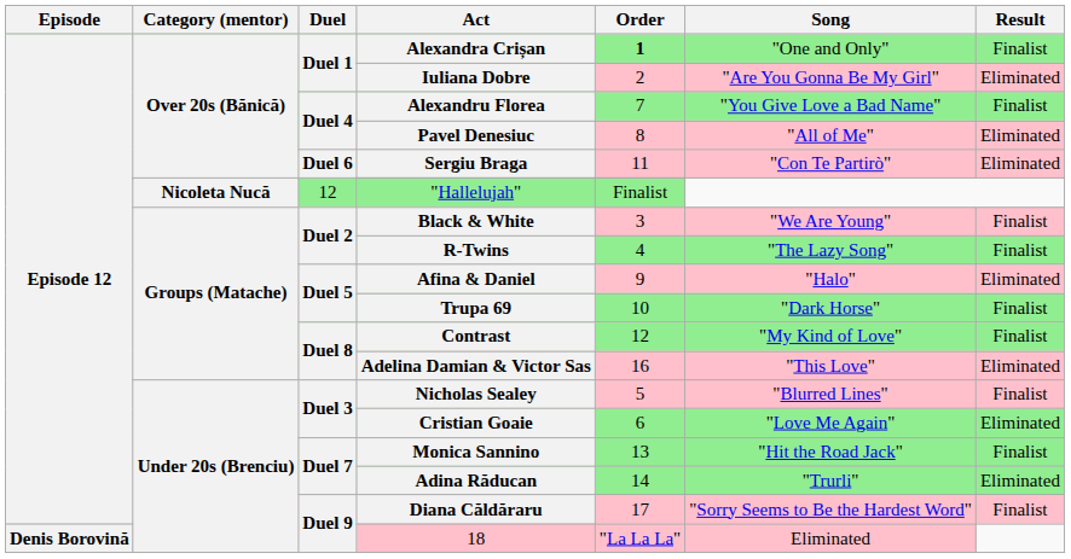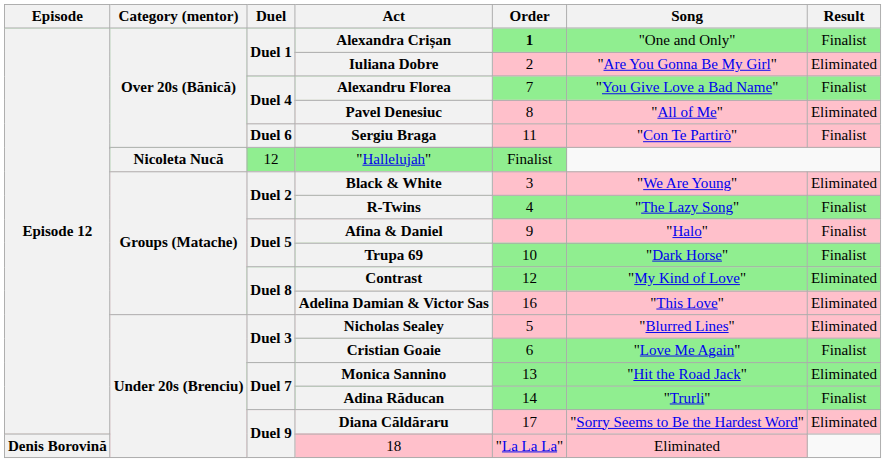 <table class="wikitable plainrowheaders" style="text-align: center;">
 <tr>
 <th scope="col">Episode</th>
 <th>Category (mentor)</th>
 <th>Duel</th>
 <th>Act</th>
 <th>Order</th>
 <th>Song</th>
 <th>Result</th>
 </tr>
 <tr bgcolor=lightgreen>
 <th rowspan=18>Episode 12 <br></th>
 <th rowspan=6>Over 20s (Bănică)</th>
 <th rowspan=2>Duel 1</th>
 <th scope="row">Alexandra Crișan</th>
 <td><strong>1</strong></td>
 <td>"One and Only"</td>
 <td>Finalist</td>
 </tr>
 <tr bgcolor=pink>
 <th scope="row">Iuliana Dobre</th>
 <td>2</td>
 <td>"<a href='#'>Are You Gonna Be My Girl</a>"</td>
 <td>Eliminated</td>
 </tr>
 <tr bgcolor=lightgreen>
 <th rowspan=2>Duel 4</th>
 <th scope="row">Alexandru Florea</th>
 <td>7</td>
 <td>"<a href='#'>You Give Love a Bad Name</a>"</td>
 <td>Finalist</td>
 </tr>
 <tr bgcolor=pink>
 <th scope="row">Pavel Denesiuc</th>
 <td>8</td>
 <td>"<a href='#'>All of Me</a>"</td>
 <td>Eliminated</td>
 </tr>
 <tr bgcolor=pink>
 <th rowspan=2>Duel 6</th>
 <th scope="row">Sergiu Braga</th>
 <td>11</td>
 <td>"<a href='#'>Con Te Partirò</a>"</td>
-<td>Eliminated</td>
+<td>Finalist</td>
 </tr>
 <tr>
 </tr>
 <tr bgcolor=lightgreen>
 <th scope="row">Nicoleta Nucă</th>
 <td>12</td>
 <td>"<a href='#'>Hallelujah</a>"</td>
 <td>Finalist</td>
 </tr>
 <tr bgcolor= pink>
 <th rowspan=6>Groups (Matache)</th>
 <th rowspan=2>Duel 2</th>
 <th scope="row">Black & White</th>
 <td>3</td>
 <td>"<a href='#'>We Are Young</a>"</td>
-<td>Finalist</td>
+<td>Eliminated</td>
 </tr>
 <tr bgcolor=lightgreen>
 <th scope="row">R-Twins</th>
 <td>4</td>
 <td>"<a href='#'>The Lazy Song</a>"</td>
 <td>Finalist</td>
 </tr>
 <tr bgcolor= pink>
 <th rowspan=2>Duel 5</th>
 <th scope="row">Afina & Daniel</th>
 <td>9</td>
 <td>"<a href='#'>Halo</a>"</td>
-<td>Eliminated</td>
+<td>Finalist</td>
 </tr>
 <tr bgcolor= lightgreen>
 <th scope="row">Trupa 69</th>
 <td>10</td>
 <td>"<a href='#'>Dark Horse</a>"</td>
 <td>Finalist</td>
 </tr>
 <tr bgcolor= lightgreen>
 <th rowspan=2>Duel 8</th>
 <th scope="row">Contrast</th>
 <td>12</td>
 <td>"<a href='#'>My Kind of Love</a>"</td>
-<td>Finalist</td>
+<td>Eliminated</td>
 </tr>
 <tr bgcolor= pink>
 <th scope="row">Adelina Damian & Victor Sas</th>
 <td>16</td>
 <td>"<a href='#'>This Love</a>"</td>
 <td>Eliminated</td>
 </tr>
 <tr bgcolor= pink>
 <th rowspan=6>Under 20s (Brenciu)</th>
 <th rowspan=2>Duel 3</th>
 <th scope="row">Nicholas Sealey</th>
 <td>5</td>
 <td>"<a href='#'>Blurred Lines</a>"</td>
-<td>Finalist</td>
+<td>Eliminated</td>
 </tr>
 <tr bgcolor=lightgreen>
 <th scope="row">Cristian Goaie</th>
 <td>6</td>
 <td>"<a href='#'>Love Me Again</a>"</td>
-<td>Eliminated</td>
+<td>Finalist</td>
 </tr>
 <tr bgcolor=lightgreen>
 <th rowspan=2>Duel 7 </th>
 <th scope="row">Monica Sannino</th>
 <td>13</td>
 <td>"<a href='#'>Hit the Road Jack</a>"</td>
-<td>Finalist</td>
+<td>Eliminated</td>
 </tr>
 <tr bgcolor=lightgreen>
 <th scope="row">Adina Răducan</th>
 <td>14</td>
 <td>"<a href='#'>Trurli</a>"</td>
-<td>Eliminated</td>
+<td>Finalist</td>
 </tr>
 <tr bgcolor=pink>
 <th rowspan=2>Duel  9 </th>
 <th scope="row">Diana Căldăraru</th>
 <td>17</td>
 <td>"<a href='#'>Sorry Seems to Be the Hardest Word</a>"</td>
-<td>Finalist</td>
+<td>Eliminated</td>
 </tr>
 <tr bgcolor=pink>
 <th scope="row">Denis Borovină</th>
 <td>18</td>
 <td>"<a href='#'>La La La</a>"</td>
 <td>Eliminated</td>
 </tr>
 </table>
